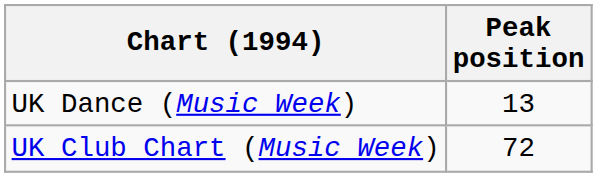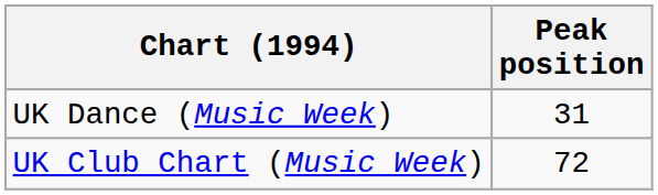 <table class="wikitable">
 <tr>
 <th>Chart (1994)</th>
 <th>Peak<br>position</th>
 </tr>
 <tr>
 <td>UK Dance (<em><a href='#'>Music Week</a></em>)</td>
-<td align="center">13</td>
+<td align="center">31</td>
 </tr>
 <tr>
 <td><a href='#'>UK Club Chart</a> (<em><a href='#'>Music Week</a></em>)</td>
 <td align="center">72</td>
 </tr>
 </table>
